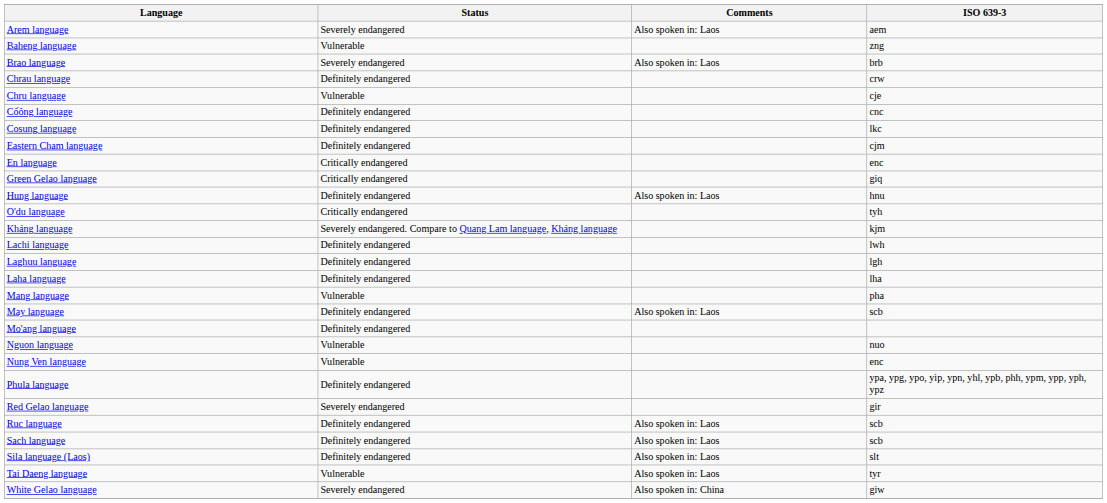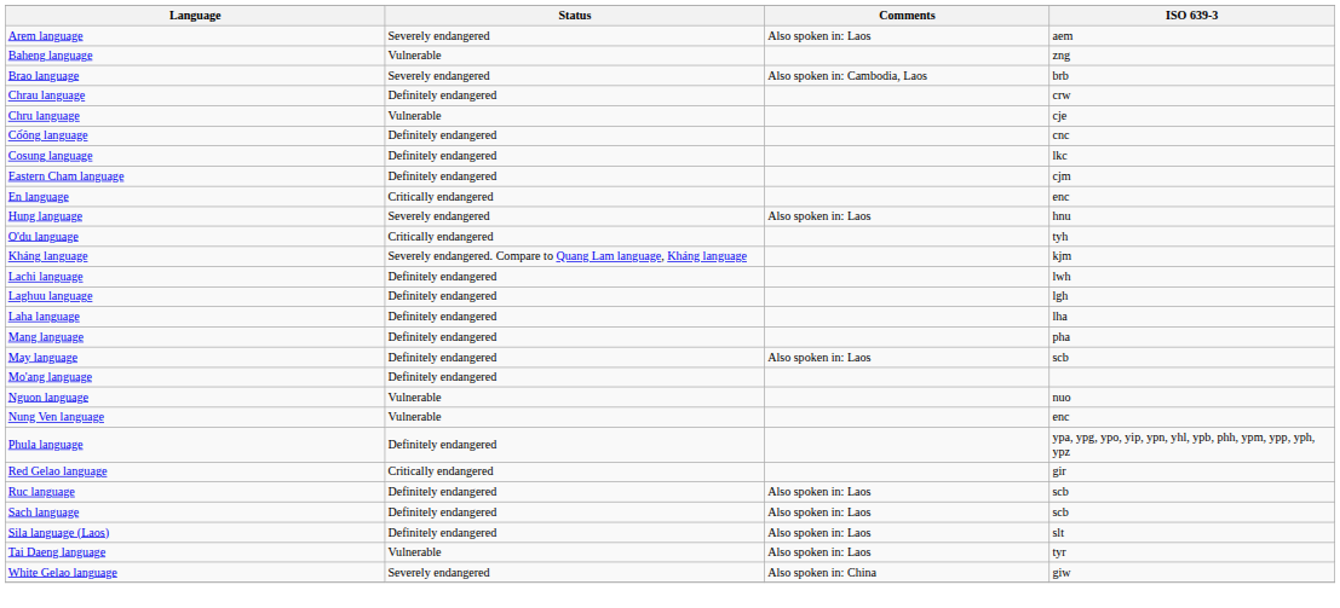 <table class="wikitable" align="center" style="font-size:90%">
 <tr>
 </tr>
 <tr>
 <th width="20%">Language</th>
 <th width="20%">Status</th>
 <th width="15%">Comments</th>
 <th width="15%">ISO 639-3</th>
 </tr>
 <tr>
 <td><a href='#'>Arem language</a></td>
 <td>Severely endangered</td>
 <td>Also spoken in: Laos</td>
 <td>aem</td>
 </tr>
 <tr>
 <td><a href='#'>Baheng language</a></td>
 <td>Vulnerable</td>
 <td> </td>
 <td>zng</td>
 </tr>
 <tr>
 <td><a href='#'>Brao language</a></td>
 <td>Severely endangered</td>
-<td>Also spoken in: Laos</td>
+<td>Also spoken in: Cambodia, Laos</td>
 <td>brb</td>
 </tr>
 <tr>
 <td><a href='#'>Chrau language</a></td>
 <td>Definitely endangered</td>
 <td> </td>
 <td>crw</td>
 </tr>
 <tr>
 <td><a href='#'>Chru language</a></td>
 <td>Vulnerable</td>
 <td> </td>
 <td>cje</td>
 </tr>
 <tr>
 <td><a href='#'>Cốông language</a></td>
 <td>Definitely endangered</td>
 <td> </td>
 <td>cnc</td>
 </tr>
 <tr>
 <td><a href='#'>Cosung language</a></td>
 <td>Definitely endangered</td>
 <td> </td>
 <td>lkc</td>
 </tr>
 <tr>
 <td><a href='#'>Eastern Cham language</a></td>
 <td>Definitely endangered</td>
 <td> </td>
 <td>cjm</td>
 </tr>
 <tr>
 <td><a href='#'>En language</a></td>
 <td>Critically endangered</td>
 <td> </td>
 <td>enc</td>
 </tr>
 <tr>
-<td><a href='#'>Green Gelao language</a></td>
-<td>Critically endangered</td>
-<td> </td>
-<td>giq</td>
-</tr>
-<tr>
 <td><a href='#'>Hung language</a></td>
-<td>Definitely endangered</td>
+<td>Severely endangered</td>
 <td>Also spoken in: Laos</td>
 <td>hnu</td>
 </tr>
 <tr>
 <td><a href='#'>O'du language</a></td>
 <td>Critically endangered</td>
 <td> </td>
 <td>tyh</td>
 </tr>
 <tr>
 <td><a href='#'>Kháng language</a></td>
 <td>Severely endangered. Compare to <a href='#'>Quang Lam language</a>, <a href='#'>Kháng language</a></td>
 <td> </td>
 <td>kjm</td>
 </tr>
 <tr>
 <td><a href='#'>Lachi language</a></td>
 <td>Definitely endangered</td>
 <td> </td>
 <td>lwh</td>
 </tr>
 <tr>
 <td><a href='#'>Laghuu language</a></td>
 <td>Definitely endangered</td>
 <td> </td>
 <td>lgh</td>
 </tr>
 <tr>
 <td><a href='#'>Laha language</a></td>
 <td>Definitely endangered</td>
 <td> </td>
 <td>lha</td>
 </tr>
 <tr>
 <td><a href='#'>Mang language</a></td>
-<td>Vulnerable</td>
+<td>Definitely endangered</td>
 <td> </td>
 <td>pha</td>
 </tr>
 <tr>
 <td><a href='#'>May language</a></td>
 <td>Definitely endangered</td>
 <td>Also spoken in: Laos</td>
 <td>scb</td>
 </tr>
 <tr>
 <td><a href='#'>Mo'ang language</a></td>
 <td>Definitely endangered</td>
 <td> </td>
 <td> </td>
 </tr>
 <tr>
 <td><a href='#'>Nguon language</a></td>
 <td>Vulnerable</td>
 <td> </td>
 <td>nuo</td>
 </tr>
 <tr>
 <td><a href='#'>Nung Ven language</a></td>
 <td>Vulnerable</td>
 <td> </td>
 <td>enc</td>
 </tr>
 <tr>
 <td><a href='#'>Phula language</a></td>
 <td>Definitely endangered</td>
 <td> </td>
 <td>ypa, ypg, ypo, yip, ypn, yhl, ypb, phh, ypm, ypp, yph, ypz</td>
 </tr>
 <tr>
 <td><a href='#'>Red Gelao language</a></td>
-<td>Severely endangered</td>
+<td>Critically endangered</td>
 <td> </td>
 <td>gir</td>
 </tr>
 <tr>
 <td><a href='#'>Ruc language</a></td>
 <td>Definitely endangered</td>
 <td>Also spoken in: Laos</td>
 <td>scb</td>
 </tr>
 <tr>
 <td><a href='#'>Sach language</a></td>
 <td>Definitely endangered</td>
 <td>Also spoken in: Laos</td>
 <td>scb</td>
 </tr>
 <tr>
 <td><a href='#'>Sila language (Laos)</a></td>
 <td>Definitely endangered</td>
 <td>Also spoken in: Laos</td>
 <td>slt</td>
 </tr>
 <tr>
 <td><a href='#'>Tai Daeng language</a></td>
 <td>Vulnerable</td>
 <td>Also spoken in: Laos</td>
 <td>tyr</td>
 </tr>
 <tr>
 <td><a href='#'>White Gelao language</a></td>
 <td>Severely endangered</td>
 <td>Also spoken in: China</td>
 <td>giw</td>
 </tr>
 <tr>
 </tr>
 </table>
